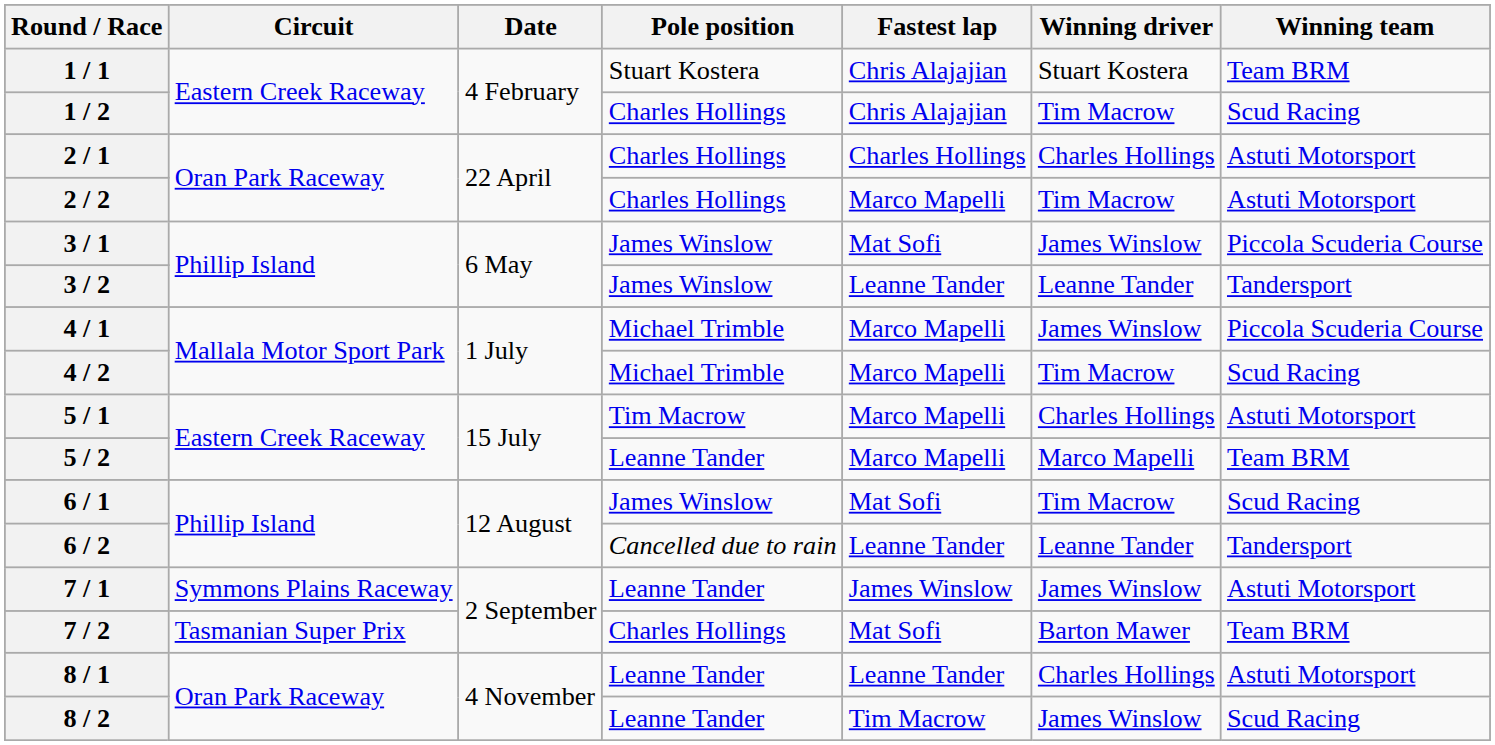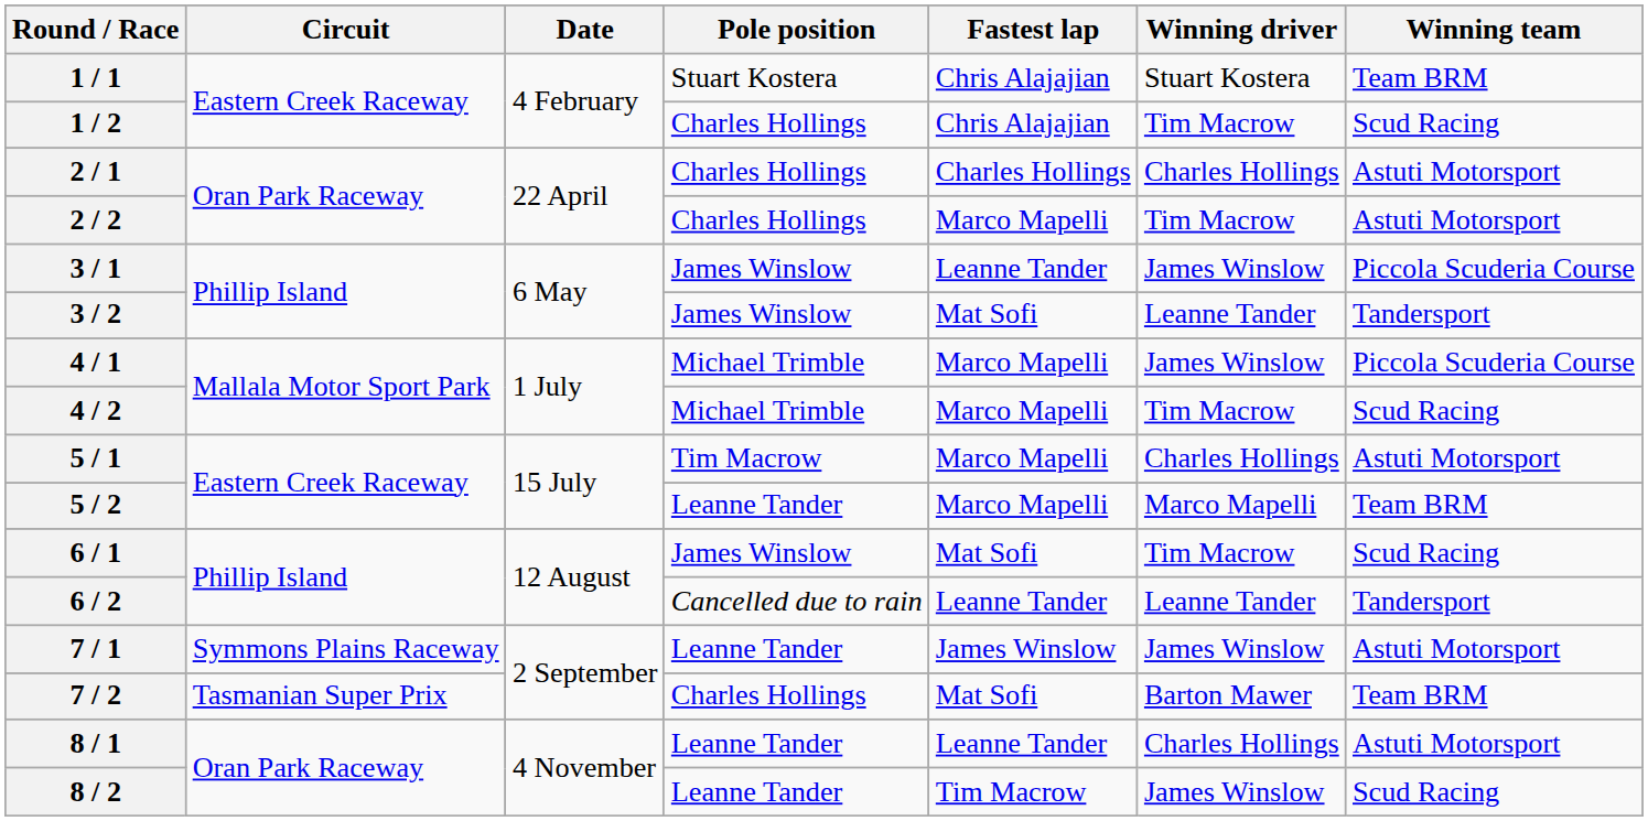 <table class="wikitable" style="font-size: 90%;">
 <tr>
 <th>Round / Race</th>
 <th>Circuit</th>
 <th>Date</th>
 <th>Pole position</th>
 <th>Fastest lap</th>
 <th>Winning driver</th>
 <th>Winning team</th>
 </tr>
 <tr>
 <th>1 / 1</th>
 <td rowspan=2> <a href='#'>Eastern Creek Raceway</a></td>
 <td rowspan=2>4 February</td>
 <td> Stuart Kostera</td>
 <td> <a href='#'>Chris Alajajian</a></td>
 <td> Stuart Kostera</td>
 <td> <a href='#'>Team BRM</a></td>
 </tr>
 <tr>
 <th>1 / 2</th>
 <td> <a href='#'>Charles Hollings</a></td>
 <td> <a href='#'>Chris Alajajian</a></td>
 <td> <a href='#'>Tim Macrow</a></td>
 <td> <a href='#'>Scud Racing</a></td>
 </tr>
 <tr>
 <th>2 / 1</th>
 <td rowspan="2"> <a href='#'>Oran Park Raceway</a></td>
 <td rowspan="2">22 April</td>
 <td> <a href='#'>Charles Hollings</a></td>
 <td> <a href='#'>Charles Hollings</a></td>
 <td> <a href='#'>Charles Hollings</a></td>
 <td> <a href='#'>Astuti Motorsport</a></td>
 </tr>
 <tr>
 <th>2 / 2</th>
 <td> <a href='#'>Charles Hollings</a></td>
 <td> <a href='#'>Marco Mapelli</a></td>
 <td> <a href='#'>Tim Macrow</a></td>
 <td> <a href='#'>Astuti Motorsport</a></td>
 </tr>
 <tr>
 <th>3 / 1</th>
 <td rowspan="2"> <a href='#'>Phillip Island</a></td>
 <td rowspan="2">6 May</td>
 <td> <a href='#'>James Winslow</a></td>
-<td> <a href='#'>Mat Sofi</a></td>
+<td> <a href='#'>Leanne Tander</a></td>
 <td> <a href='#'>James Winslow</a></td>
 <td> <a href='#'>Piccola Scuderia Course</a></td>
 </tr>
 <tr>
 <th>3 / 2</th>
 <td> <a href='#'>James Winslow</a></td>
-<td> <a href='#'>Leanne Tander</a></td>
+<td> <a href='#'>Mat Sofi</a></td>
 <td> <a href='#'>Leanne Tander</a></td>
 <td> <a href='#'>Tandersport</a></td>
 </tr>
 <tr>
 <th>4 / 1</th>
 <td rowspan="2"> <a href='#'>Mallala Motor Sport Park</a></td>
 <td rowspan="2">1 July</td>
 <td> <a href='#'>Michael Trimble</a></td>
 <td> <a href='#'>Marco Mapelli</a></td>
 <td> <a href='#'>James Winslow</a></td>
 <td> <a href='#'>Piccola Scuderia Course</a></td>
 </tr>
 <tr>
 <th>4 / 2</th>
 <td> <a href='#'>Michael Trimble</a></td>
 <td> <a href='#'>Marco Mapelli</a></td>
 <td> <a href='#'>Tim Macrow</a></td>
 <td> <a href='#'>Scud Racing</a></td>
 </tr>
 <tr>
 <th>5 / 1</th>
 <td rowspan="2"> <a href='#'>Eastern Creek Raceway</a></td>
 <td rowspan="2">15 July</td>
 <td> <a href='#'>Tim Macrow</a></td>
 <td> <a href='#'>Marco Mapelli</a></td>
 <td> <a href='#'>Charles Hollings</a></td>
 <td> <a href='#'>Astuti Motorsport</a></td>
 </tr>
 <tr>
 <th>5 / 2</th>
 <td> <a href='#'>Leanne Tander</a></td>
 <td> <a href='#'>Marco Mapelli</a></td>
 <td> <a href='#'>Marco Mapelli</a></td>
 <td> <a href='#'>Team BRM</a></td>
 </tr>
 <tr>
 <th>6 / 1</th>
 <td rowspan="2"> <a href='#'>Phillip Island</a></td>
 <td rowspan="2">12 August</td>
 <td> <a href='#'>James Winslow</a></td>
 <td> <a href='#'>Mat Sofi</a></td>
 <td> <a href='#'>Tim Macrow</a></td>
 <td> <a href='#'>Scud Racing</a></td>
 </tr>
 <tr>
 <th>6 / 2</th>
 <td><em>Cancelled due to rain</em></td>
 <td> <a href='#'>Leanne Tander</a></td>
 <td> <a href='#'>Leanne Tander</a></td>
 <td> <a href='#'>Tandersport</a></td>
 </tr>
 <tr>
 <th>7 / 1</th>
 <td> <a href='#'>Symmons Plains Raceway</a></td>
 <td rowspan="2">2 September</td>
 <td> <a href='#'>Leanne Tander</a></td>
 <td> <a href='#'>James Winslow</a></td>
 <td> <a href='#'>James Winslow</a></td>
 <td> <a href='#'>Astuti Motorsport</a></td>
 </tr>
 <tr>
 <th>7 / 2</th>
 <td> <a href='#'>Tasmanian Super Prix</a></td>
 <td> <a href='#'>Charles Hollings</a></td>
 <td> <a href='#'>Mat Sofi</a></td>
 <td> <a href='#'>Barton Mawer</a></td>
 <td> <a href='#'>Team BRM</a></td>
 </tr>
 <tr>
 <th>8 / 1</th>
 <td rowspan="2"> <a href='#'>Oran Park Raceway</a></td>
 <td rowspan="2">4 November</td>
 <td> <a href='#'>Leanne Tander</a></td>
 <td> <a href='#'>Leanne Tander</a></td>
 <td> <a href='#'>Charles Hollings</a></td>
 <td> <a href='#'>Astuti Motorsport</a></td>
 </tr>
 <tr>
 <th>8 / 2</th>
 <td> <a href='#'>Leanne Tander</a></td>
 <td> <a href='#'>Tim Macrow</a></td>
 <td> <a href='#'>James Winslow</a></td>
 <td> <a href='#'>Scud Racing</a></td>
 </tr>
 </table>
